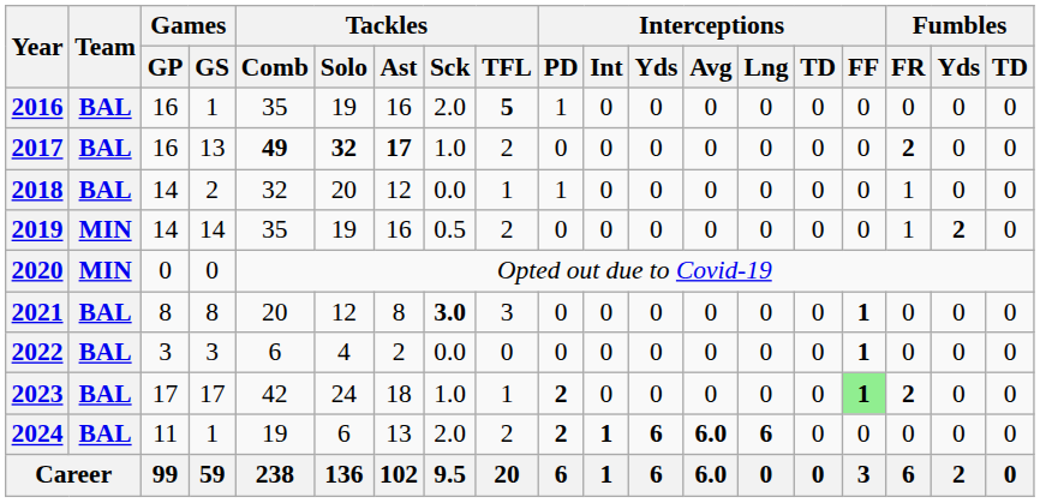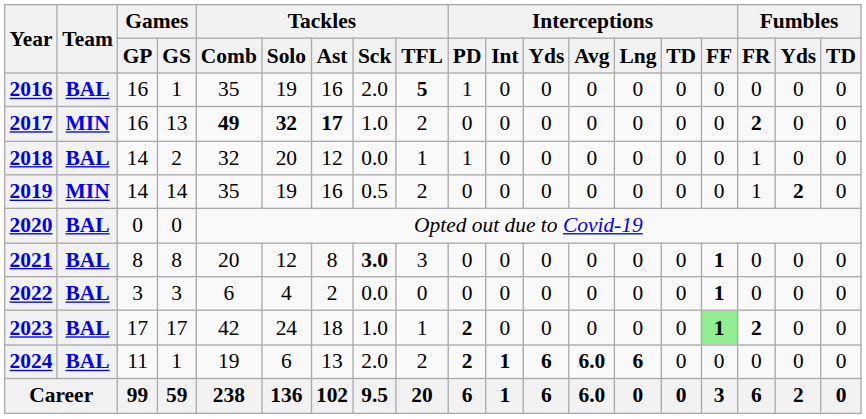 <table class=wikitable style="text-align:center;">
 <tr>
 <th rowspan="2">Year</th>
 <th rowspan="2">Team</th>
 <th colspan="2">Games</th>
 <th colspan="5">Tackles</th>
 <th colspan="7">Interceptions</th>
 <th colspan="4">Fumbles</th>
 </tr>
 <tr>
 <th>GP</th>
 <th>GS</th>
 <th>Comb</th>
 <th>Solo</th>
 <th>Ast</th>
 <th>Sck</th>
 <th>TFL</th>
 <th>PD</th>
 <th>Int</th>
 <th>Yds</th>
 <th>Avg</th>
 <th>Lng</th>
 <th>TD</th>
 <th>FF</th>
 <th>FR</th>
 <th>Yds</th>
 <th>TD</th>
 </tr>
 <tr>
 <th><a href='#'>2016</a></th>
 <th><a href='#'>BAL</a></th>
 <td>16</td>
 <td>1</td>
 <td>35</td>
 <td>19</td>
 <td>16</td>
 <td>2.0</td>
 <td><strong>5</strong></td>
 <td>1</td>
 <td>0</td>
 <td>0</td>
 <td>0</td>
 <td>0</td>
 <td>0</td>
 <td>0</td>
 <td>0</td>
 <td>0</td>
 <td>0</td>
 </tr>
 <tr>
 <th><a href='#'>2017</a></th>
-<th><a href='#'>BAL</a></th>
+<th><a href='#'>MIN</a></th>
 <td>16</td>
 <td>13</td>
 <td><strong>49</strong></td>
 <td><strong>32</strong></td>
 <td><strong>17</strong></td>
 <td>1.0</td>
 <td>2</td>
 <td>0</td>
 <td>0</td>
 <td>0</td>
 <td>0</td>
 <td>0</td>
 <td>0</td>
 <td>0</td>
 <td><strong>2</strong></td>
 <td>0</td>
 <td>0</td>
 </tr>
 <tr>
 <th><a href='#'>2018</a></th>
 <th><a href='#'>BAL</a></th>
 <td>14</td>
 <td>2</td>
 <td>32</td>
 <td>20</td>
 <td>12</td>
 <td>0.0</td>
 <td>1</td>
 <td>1</td>
 <td>0</td>
 <td>0</td>
 <td>0</td>
 <td>0</td>
 <td>0</td>
 <td>0</td>
 <td>1</td>
 <td>0</td>
 <td>0</td>
 </tr>
 <tr>
 <th><a href='#'>2019</a></th>
 <th><a href='#'>MIN</a></th>
 <td>14</td>
 <td>14</td>
 <td>35</td>
 <td>19</td>
 <td>16</td>
 <td>0.5</td>
 <td>2</td>
 <td>0</td>
 <td>0</td>
 <td>0</td>
 <td>0</td>
 <td>0</td>
 <td>0</td>
 <td>0</td>
 <td>1</td>
 <td><strong>2</strong></td>
 <td>0</td>
 </tr>
 <tr>
 <th><a href='#'>2020</a></th>
-<th><a href='#'>MIN</a></th>
+<th><a href='#'>BAL</a></th>
 <td>0</td>
 <td>0</td>
 <td colspan="15"><em>Opted out due to <a href='#'>Covid-19</a></em></td>
 </tr>
 <tr>
 <th><a href='#'>2021</a></th>
 <th><a href='#'>BAL</a></th>
 <td>8</td>
 <td>8</td>
 <td>20</td>
 <td>12</td>
 <td>8</td>
 <td><strong>3.0</strong></td>
 <td>3</td>
 <td>0</td>
 <td>0</td>
 <td>0</td>
 <td>0</td>
 <td>0</td>
 <td>0</td>
 <td><strong>1</strong></td>
 <td>0</td>
 <td>0</td>
 <td>0</td>
 </tr>
 <tr>
 <th><a href='#'>2022</a></th>
 <th><a href='#'>BAL</a></th>
 <td>3</td>
 <td>3</td>
 <td>6</td>
 <td>4</td>
 <td>2</td>
 <td>0.0</td>
 <td>0</td>
 <td>0</td>
 <td>0</td>
 <td>0</td>
 <td>0</td>
 <td>0</td>
 <td>0</td>
 <td><strong>1</strong></td>
 <td>0</td>
 <td>0</td>
 <td>0</td>
 </tr>
 <tr>
 <th><a href='#'>2023</a></th>
 <th><a href='#'>BAL</a></th>
 <td>17</td>
 <td>17</td>
 <td>42</td>
 <td>24</td>
 <td>18</td>
 <td>1.0</td>
 <td>1</td>
 <td><strong>2</strong></td>
 <td>0</td>
 <td>0</td>
 <td>0</td>
 <td>0</td>
 <td>0</td>
 <td style="background: lightgreen;"><strong>1</strong></td>
 <td><strong>2</strong></td>
 <td>0</td>
 <td>0</td>
 </tr>
 <tr>
 <th><a href='#'>2024</a></th>
 <th><a href='#'>BAL</a></th>
 <td>11</td>
 <td>1</td>
 <td>19</td>
 <td>6</td>
 <td>13</td>
 <td>2.0</td>
 <td>2</td>
 <td><strong>2</strong></td>
 <td><strong>1</strong></td>
 <td><strong>6</strong></td>
 <td><strong>6.0</strong></td>
 <td><strong>6</strong></td>
 <td>0</td>
 <td>0</td>
 <td>0</td>
 <td>0</td>
 <td>0</td>
 </tr>
 <tr>
 <th colspan="2">Career</th>
 <th>99</th>
 <th>59</th>
 <th>238</th>
 <th>136</th>
 <th>102</th>
 <th>9.5</th>
 <th>20</th>
 <th>6</th>
 <th>1</th>
 <th>6</th>
 <th>6.0</th>
 <th>0</th>
 <th>0</th>
 <th>3</th>
 <th>6</th>
 <th>2</th>
 <th>0</th>
 </tr>
 </table>
